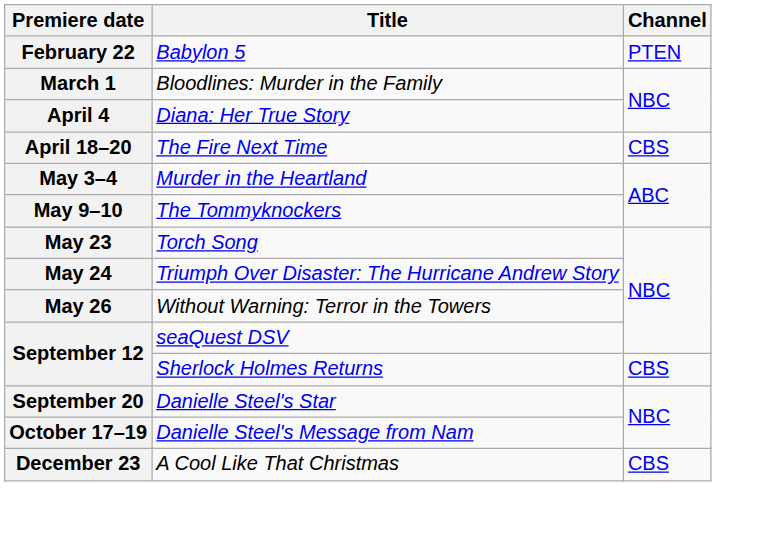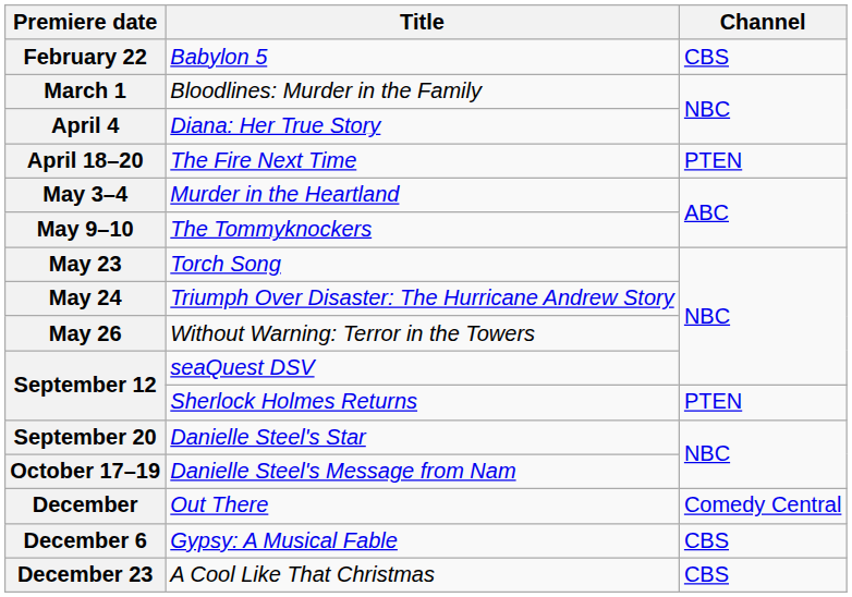 <table class="wikitable">
 <tr>
 <th>Premiere date</th>
 <th>Title</th>
 <th>Channel</th>
 </tr>
 <tr>
 <th>February 22</th>
 <td><em><a href='#'>Babylon 5</a></em></td>
-<td><a href='#'>PTEN</a></td>
+<td><a href='#'>CBS</a></td>
 </tr>
 <tr>
 <th>March 1</th>
 <td><em>Bloodlines: Murder in the Family</em></td>
 <td rowspan="2"><a href='#'>NBC</a></td>
 </tr>
 <tr>
 <th>April 4</th>
 <td><em><a href='#'>Diana: Her True Story</a></em></td>
 </tr>
 <tr>
 <th>April 18–20</th>
 <td><em><a href='#'>The Fire Next Time</a></em></td>
-<td><a href='#'>CBS</a></td>
+<td><a href='#'>PTEN</a></td>
 </tr>
 <tr>
 <th>May 3–4</th>
 <td><em><a href='#'>Murder in the Heartland</a></em></td>
 <td rowspan="2"><a href='#'>ABC</a></td>
 </tr>
 <tr>
 <th>May 9–10</th>
 <td><em><a href='#'>The Tommyknockers</a></em></td>
 </tr>
 <tr>
 <th>May 23</th>
 <td><em><a href='#'>Torch Song</a></em></td>
 <td rowspan="4"><a href='#'>NBC</a></td>
 </tr>
 <tr>
 <th>May 24</th>
 <td><em><a href='#'>Triumph Over Disaster: The Hurricane Andrew Story</a></em></td>
 </tr>
 <tr>
 <th>May 26</th>
 <td><em>Without Warning: Terror in the Towers</em></td>
 </tr>
 <tr>
 <th rowspan="2">September 12</th>
 <td><em><a href='#'>seaQuest DSV</a></em></td>
 </tr>
 <tr>
 <td><em><a href='#'>Sherlock Holmes Returns</a></em></td>
-<td><a href='#'>CBS</a></td>
+<td><a href='#'>PTEN</a></td>
 </tr>
 <tr>
 <th>September 20</th>
 <td><em><a href='#'>Danielle Steel's Star</a></em></td>
 <td rowspan="2"><a href='#'>NBC</a></td>
 </tr>
 <tr>
 <th>October 17–19</th>
 <td><em><a href='#'>Danielle Steel's Message from Nam</a></em></td>
 </tr>
 <tr>
+<th>December</th>
+<td><em><a href='#'>Out There</a></em></td>
+<td><a href='#'>Comedy Central</a></td>
+</tr>
+<tr>
+<th>December 6</th>
+<td><em><a href='#'>Gypsy: A Musical Fable</a></em></td>
+<td><a href='#'>CBS</a></td>
+</tr>
+<tr>
 <th>December 23</th>
 <td><em>A Cool Like That Christmas</em></td>
 <td><a href='#'>CBS</a></td>
 </tr>
 </table>
